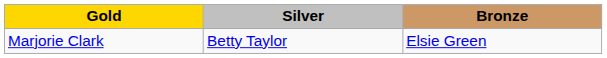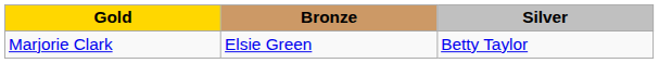 <table class="wikitable" style="text-align:left">
 <tr align="center">
 <td width=200 bgcolor=gold><strong>Gold</strong></td>
+<td width=200 bgcolor=CC9966><strong>Bronze</strong></td>
 <td width=200 bgcolor=silver><strong>Silver</strong></td>
-<td width=200 bgcolor=CC9966><strong>Bronze</strong></td>
 </tr>
 <tr>
 <td><a href='#'>Marjorie Clark</a><br><em></em></td>
+<td><a href='#'>Elsie Green</a><br><em></em></td>
 <td><a href='#'>Betty Taylor</a><br><em></em></td>
-<td><a href='#'>Elsie Green</a><br><em></em></td>
 </tr>
 </table>
